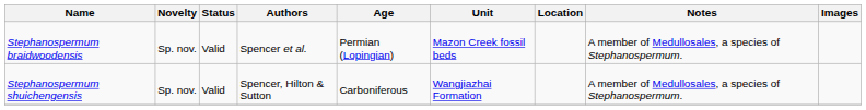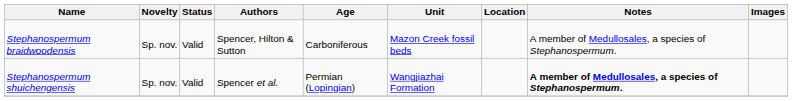 <table class="wikitable sortable" align="center" width="100%">
 <tr>
 <th>Name</th>
 <th>Novelty</th>
 <th>Status</th>
 <th>Authors</th>
 <th>Age</th>
 <th>Unit</th>
 <th>Location</th>
 <th>Notes</th>
 <th>Images</th>
 </tr>
 <tr>
 <td><br><em><a href='#'>Stephanospermum braidwoodensis</a></em></td>
 <td><br>Sp. nov.</td>
 <td><br>Valid</td>
-<td><br>Spencer <em>et al.</em></td>
-<td><br>Permian (<a href='#'>Lopingian</a>)</td>
+<td><br>Spencer, Hilton & Sutton</td>
+<td><br>Carboniferous</td>
 <td><br><a href='#'>Mazon Creek fossil beds</a></td>
 <td><br></td>
 <td><br>A member of <a href='#'>Medullosales</a>, a species of <em>Stephanospermum</em>.</td>
 <td></td>
 </tr>
 <tr>
 <td><br><em><a href='#'>Stephanospermum shuichengensis</a></em></td>
 <td><br>Sp. nov.</td>
 <td><br>Valid</td>
-<td><br>Spencer, Hilton & Sutton</td>
-<td><br>Carboniferous</td>
+<td><br>Spencer <em>et al.</em></td>
+<td><br>Permian (<a href='#'>Lopingian</a>)</td>
 <td><br><a href='#'>Wangjiazhai Formation</a></td>
 <td><br></td>
-<td><br>A member of <a href='#'>Medullosales</a>, a species of <em>Stephanospermum</em>.</td>
+<td><strong><br>A member of <a href='#'>Medullosales</a>, a species of <em>Stephanospermum</em>.</strong></td>
 <td></td>
 </tr>
 <tr>
 </tr>
 </table>
